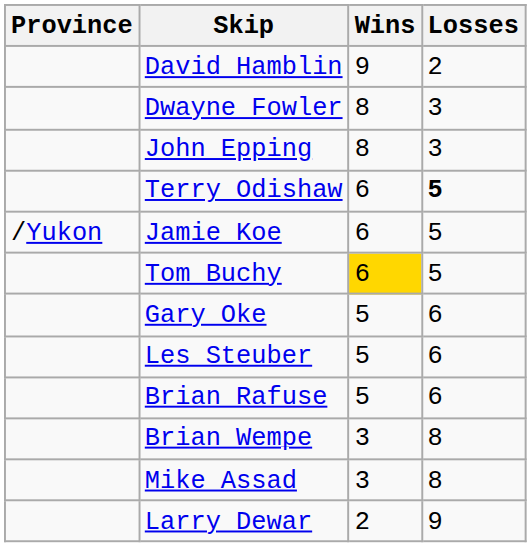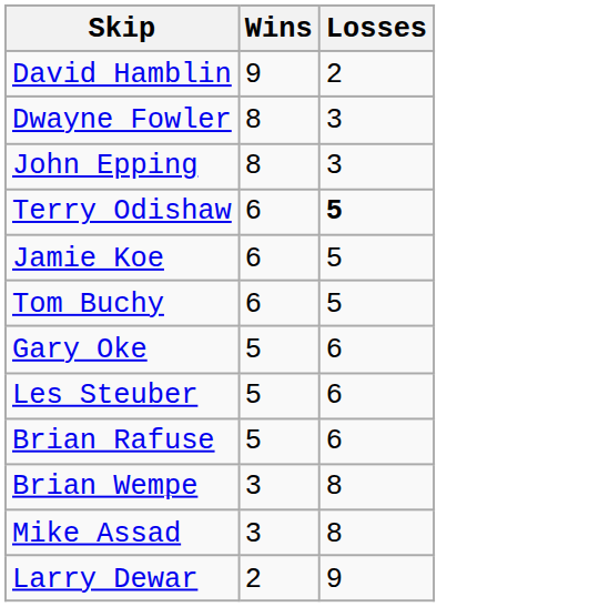 <table class="wikitable" border="1">
 <tr>
-<th>Province</th>
 <th>Skip</th>
 <th>Wins</th>
 <th>Losses</th>
 </tr>
 <tr>
-<td></td>
 <td><a href='#'>David Hamblin</a></td>
 <td>9</td>
 <td>2</td>
 </tr>
 <tr>
-<td></td>
 <td><a href='#'>Dwayne Fowler</a></td>
 <td>8</td>
 <td>3</td>
 </tr>
 <tr>
-<td></td>
 <td><a href='#'>John Epping</a></td>
 <td>8</td>
 <td>3</td>
 </tr>
 <tr>
-<td></td>
 <td><a href='#'>Terry Odishaw</a></td>
 <td>6</td>
 <td><strong>5</strong></td>
 </tr>
 <tr>
-<td>/<a href='#'>Yukon</a></td>
 <td><a href='#'>Jamie Koe</a></td>
 <td>6</td>
 <td>5</td>
 </tr>
 <tr>
-<td></td>
 <td><a href='#'>Tom Buchy</a></td>
-<td style="background: gold;">6</td>
+<td>6</td>
 <td>5</td>
 </tr>
 <tr>
-<td></td>
 <td><a href='#'>Gary Oke</a></td>
 <td>5</td>
 <td>6</td>
 </tr>
 <tr>
-<td></td>
 <td><a href='#'>Les Steuber</a></td>
 <td>5</td>
 <td>6</td>
 </tr>
 <tr>
-<td></td>
 <td><a href='#'>Brian Rafuse</a></td>
 <td>5</td>
 <td>6</td>
 </tr>
 <tr>
-<td></td>
 <td><a href='#'>Brian Wempe</a></td>
 <td>3</td>
 <td>8</td>
 </tr>
 <tr>
-<td></td>
 <td><a href='#'>Mike Assad</a></td>
 <td>3</td>
 <td>8</td>
 </tr>
 <tr>
-<td></td>
 <td><a href='#'>Larry Dewar</a></td>
 <td>2</td>
 <td>9</td>
 </tr>
 </table>
